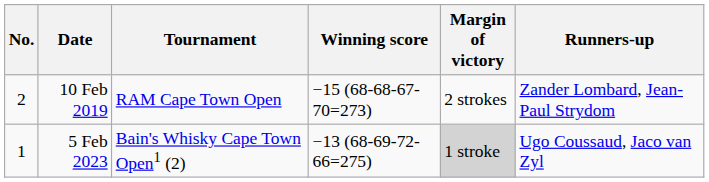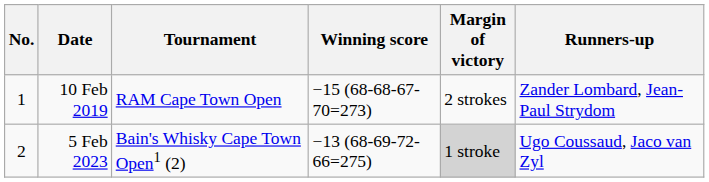 <table class="wikitable" style="font-size:95%;">
 <tr>
 <th>No.</th>
 <th>Date</th>
 <th>Tournament</th>
 <th>Winning score</th>
 <th>Margin of<br>victory</th>
 <th>Runners-up</th>
 </tr>
 <tr>
-<td align=center>2</td>
+<td align=center>1</td>
 <td align=right>10 Feb <a href='#'>2019</a></td>
 <td><a href='#'>RAM Cape Town Open</a></td>
 <td>−15 (68-68-67-70=273)</td>
 <td>2 strokes</td>
 <td> <a href='#'>Zander Lombard</a>,  <a href='#'>Jean-Paul Strydom</a></td>
 </tr>
 <tr>
-<td align=center>1</td>
+<td align=center>2</td>
 <td align=right>5 Feb <a href='#'>2023</a></td>
 <td><a href='#'>Bain's Whisky Cape Town Open</a><sup>1</sup> (2)</td>
 <td>−13 (68-69-72-66=275)</td>
 <td style="background: lightgrey;">1 stroke</td>
 <td> <a href='#'>Ugo Coussaud</a>,  <a href='#'>Jaco van Zyl</a></td>
 </tr>
 </table>
